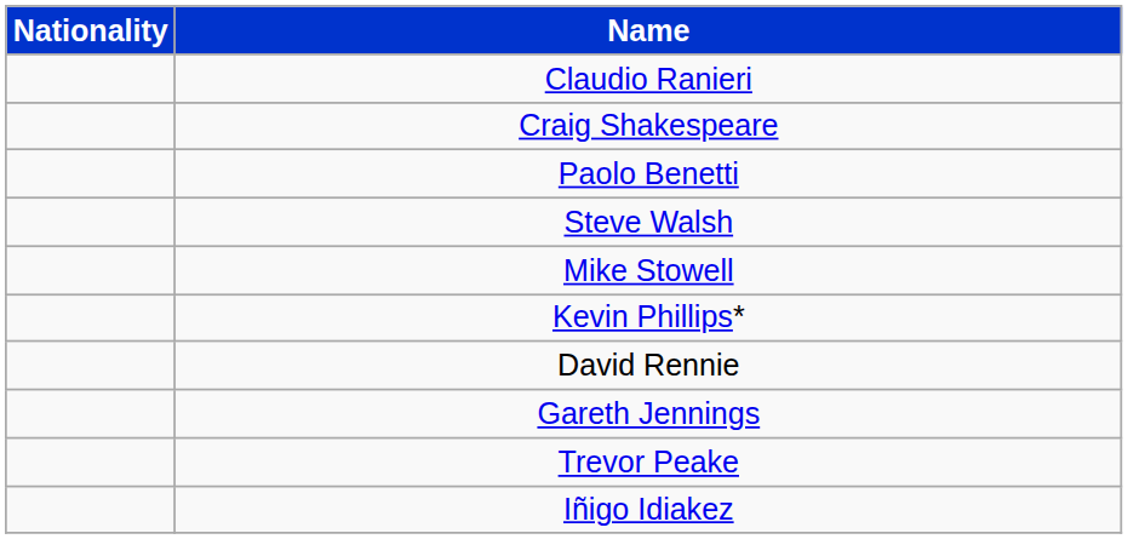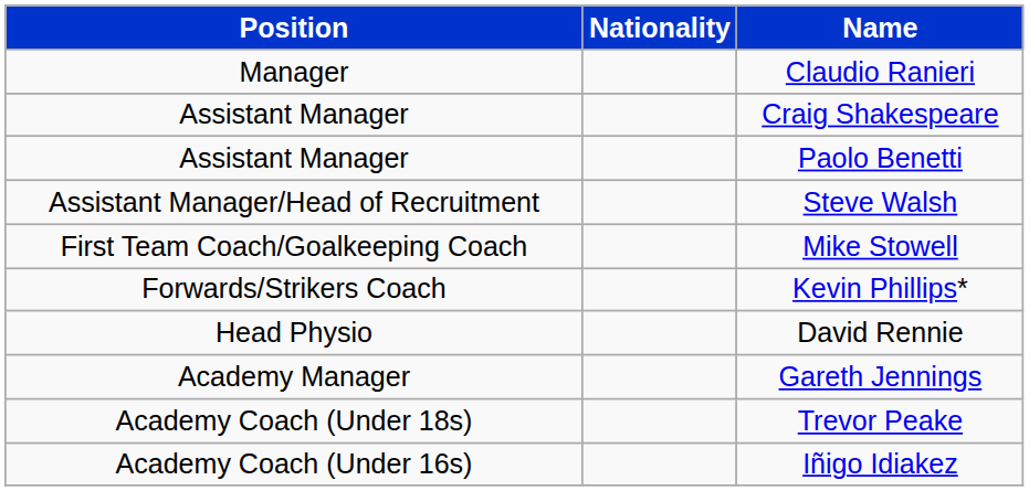 <table class="wikitable"  style="text-align:center; font-size:90%; width:60%;">
 <tr>
+<th style="background:#03c; color:white; width=550px;">Position</th>
 <th style="background:#03c; color:white; width:55px;">Nationality</th>
 <th style="background:#03c; color:white; width=300px;">Name</th>
 </tr>
 <tr>
+<td>Manager</td>
 <td></td>
 <td><a href='#'>Claudio Ranieri</a></td>
 </tr>
 <tr>
+<td>Assistant Manager</td>
 <td></td>
 <td><a href='#'>Craig Shakespeare</a></td>
 </tr>
 <tr>
+<td>Assistant Manager</td>
 <td></td>
 <td><a href='#'>Paolo Benetti</a></td>
 </tr>
 <tr>
+<td>Assistant Manager/Head of Recruitment</td>
 <td></td>
 <td><a href='#'>Steve Walsh</a></td>
 </tr>
 <tr>
+<td>First Team Coach/Goalkeeping Coach</td>
 <td></td>
 <td><a href='#'>Mike Stowell</a></td>
 </tr>
 <tr>
+<td>Forwards/Strikers Coach</td>
 <td></td>
 <td><a href='#'>Kevin Phillips</a>*</td>
 </tr>
 <tr>
+<td>Head Physio</td>
 <td></td>
 <td>David Rennie</td>
 </tr>
 <tr>
+<td>Academy Manager</td>
 <td></td>
 <td><a href='#'>Gareth Jennings</a></td>
 </tr>
 <tr>
+<td>Academy Coach (Under 18s)</td>
 <td></td>
 <td><a href='#'>Trevor Peake</a></td>
 </tr>
 <tr>
+<td>Academy Coach (Under 16s)</td>
 <td></td>
 <td><a href='#'>Iñigo Idiakez</a></td>
 </tr>
 </table>
